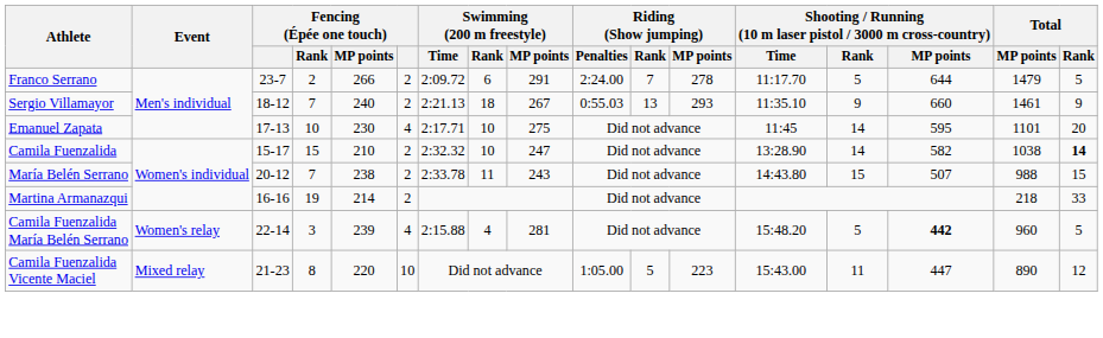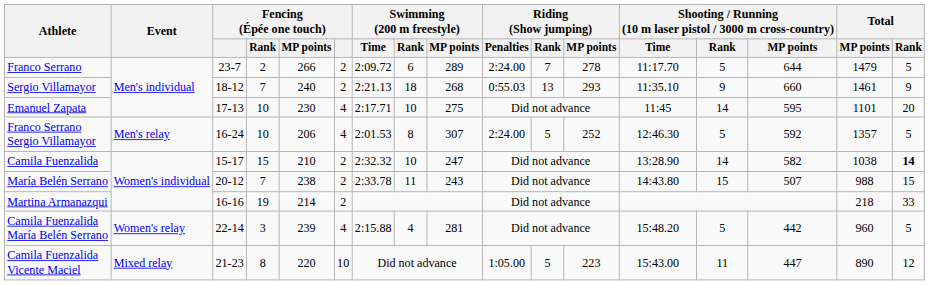 <table class=wikitable style=font-size:90%;text-align:center>
 <tr>
 <th rowspan=2>Athlete</th>
 <th rowspan=2>Event</th>
 <th colspan=4>Fencing<br><span>(Épée one touch)</span></th>
 <th colspan=3>Swimming<br><span>(200 m freestyle)</span></th>
 <th colspan=3>Riding<br><span>(Show jumping)</span></th>
 <th colspan=3>Shooting / Running<br><span>(10 m laser pistol / 3000 m cross-country)</span></th>
 <th colspan=2>Total</th>
 </tr>
 <tr style=font-size:95%>
 <th></th>
 <th>Rank</th>
 <th>MP points</th>
 <th></th>
 <th>Time</th>
 <th>Rank</th>
 <th>MP points</th>
 <th>Penalties</th>
 <th>Rank</th>
 <th>MP points</th>
 <th>Time</th>
 <th>Rank</th>
 <th>MP points</th>
 <th>MP points</th>
 <th>Rank</th>
 </tr>
 <tr>
 <td align=left><a href='#'>Franco Serrano</a></td>
 <td align=left rowspan=3><a href='#'>Men's individual</a></td>
 <td>23-7</td>
 <td>2</td>
 <td>266</td>
 <td>2</td>
 <td>2:09.72</td>
 <td>6</td>
-<td>291</td>
+<td>289</td>
 <td>2:24.00</td>
 <td>7</td>
 <td>278</td>
 <td>11:17.70</td>
 <td>5</td>
 <td>644</td>
 <td>1479</td>
 <td>5</td>
 </tr>
 <tr>
 <td align=left><a href='#'>Sergio Villamayor</a></td>
 <td>18-12</td>
 <td>7</td>
 <td>240</td>
 <td>2</td>
 <td>2:21.13</td>
 <td>18</td>
-<td>267</td>
+<td>268</td>
 <td>0:55.03</td>
 <td>13</td>
 <td>293</td>
 <td>11:35.10</td>
 <td>9</td>
 <td>660</td>
 <td>1461</td>
 <td>9</td>
 </tr>
 <tr>
 <td align=left><a href='#'>Emanuel Zapata</a></td>
 <td>17-13</td>
 <td>10</td>
 <td>230</td>
 <td>4</td>
 <td>2:17.71</td>
 <td>10</td>
 <td>275</td>
 <td colspan=3>Did not advance</td>
 <td>11:45</td>
 <td>14</td>
 <td>595</td>
 <td>1101</td>
 <td>20</td>
+</tr>
+<tr>
+<td align=left><a href='#'>Franco Serrano</a><br><a href='#'>Sergio Villamayor</a></td>
+<td align=left><a href='#'>Men's relay</a></td>
+<td>16-24</td>
+<td>10</td>
+<td>206</td>
+<td>4</td>
+<td>2:01.53</td>
+<td>8</td>
+<td>307</td>
+<td>2:24.00</td>
+<td>5</td>
+<td>252</td>
+<td>12:46.30</td>
+<td>5</td>
+<td>592</td>
+<td>1357</td>
+<td>5</td>
 </tr>
 <tr>
 <td align=left><a href='#'>Camila Fuenzalida</a></td>
 <td align=left rowspan=3><a href='#'>Women's individual</a></td>
 <td>15-17</td>
 <td>15</td>
 <td>210</td>
 <td>2</td>
 <td>2:32.32</td>
 <td>10</td>
 <td>247</td>
 <td colspan=3>Did not advance</td>
 <td>13:28.90</td>
 <td>14</td>
 <td>582</td>
 <td>1038</td>
 <td><strong>14</strong></td>
 </tr>
 <tr>
 <td align=left><a href='#'>María Belén Serrano</a></td>
 <td>20-12</td>
 <td>7</td>
 <td>238</td>
 <td>2</td>
 <td>2:33.78</td>
 <td>11</td>
 <td>243</td>
 <td colspan=3>Did not advance</td>
 <td>14:43.80</td>
 <td>15</td>
 <td>507</td>
 <td>988</td>
 <td>15</td>
 </tr>
 <tr>
 <td align=left><a href='#'>Martina Armanazqui</a></td>
 <td>16-16</td>
 <td>19</td>
 <td>214</td>
 <td>2</td>
 <td colspan=3><s></s></td>
 <td colspan=3>Did not advance</td>
 <td colspan=3><s></s></td>
 <td>218</td>
 <td>33</td>
 </tr>
 <tr>
 <td align=left><a href='#'>Camila Fuenzalida</a><br><a href='#'>María Belén Serrano</a></td>
 <td align=left><a href='#'>Women's relay</a></td>
 <td>22-14</td>
 <td>3</td>
 <td>239</td>
 <td>4</td>
 <td>2:15.88</td>
 <td>4</td>
 <td>281</td>
 <td colspan=3>Did not advance</td>
 <td>15:48.20</td>
 <td>5</td>
-<td><strong>442</strong></td>
+<td>442</td>
 <td>960</td>
 <td>5</td>
 </tr>
 <tr>
 <td align=left><a href='#'>Camila Fuenzalida</a><br><a href='#'>Vicente Maciel</a></td>
 <td align=left><a href='#'>Mixed relay</a></td>
 <td>21-23</td>
 <td>8</td>
 <td>220</td>
 <td>10</td>
 <td colspan=3>Did not advance</td>
 <td>1:05.00</td>
 <td>5</td>
 <td>223</td>
 <td>15:43.00</td>
 <td>11</td>
 <td>447</td>
 <td>890</td>
 <td>12</td>
 </tr>
 </table>
